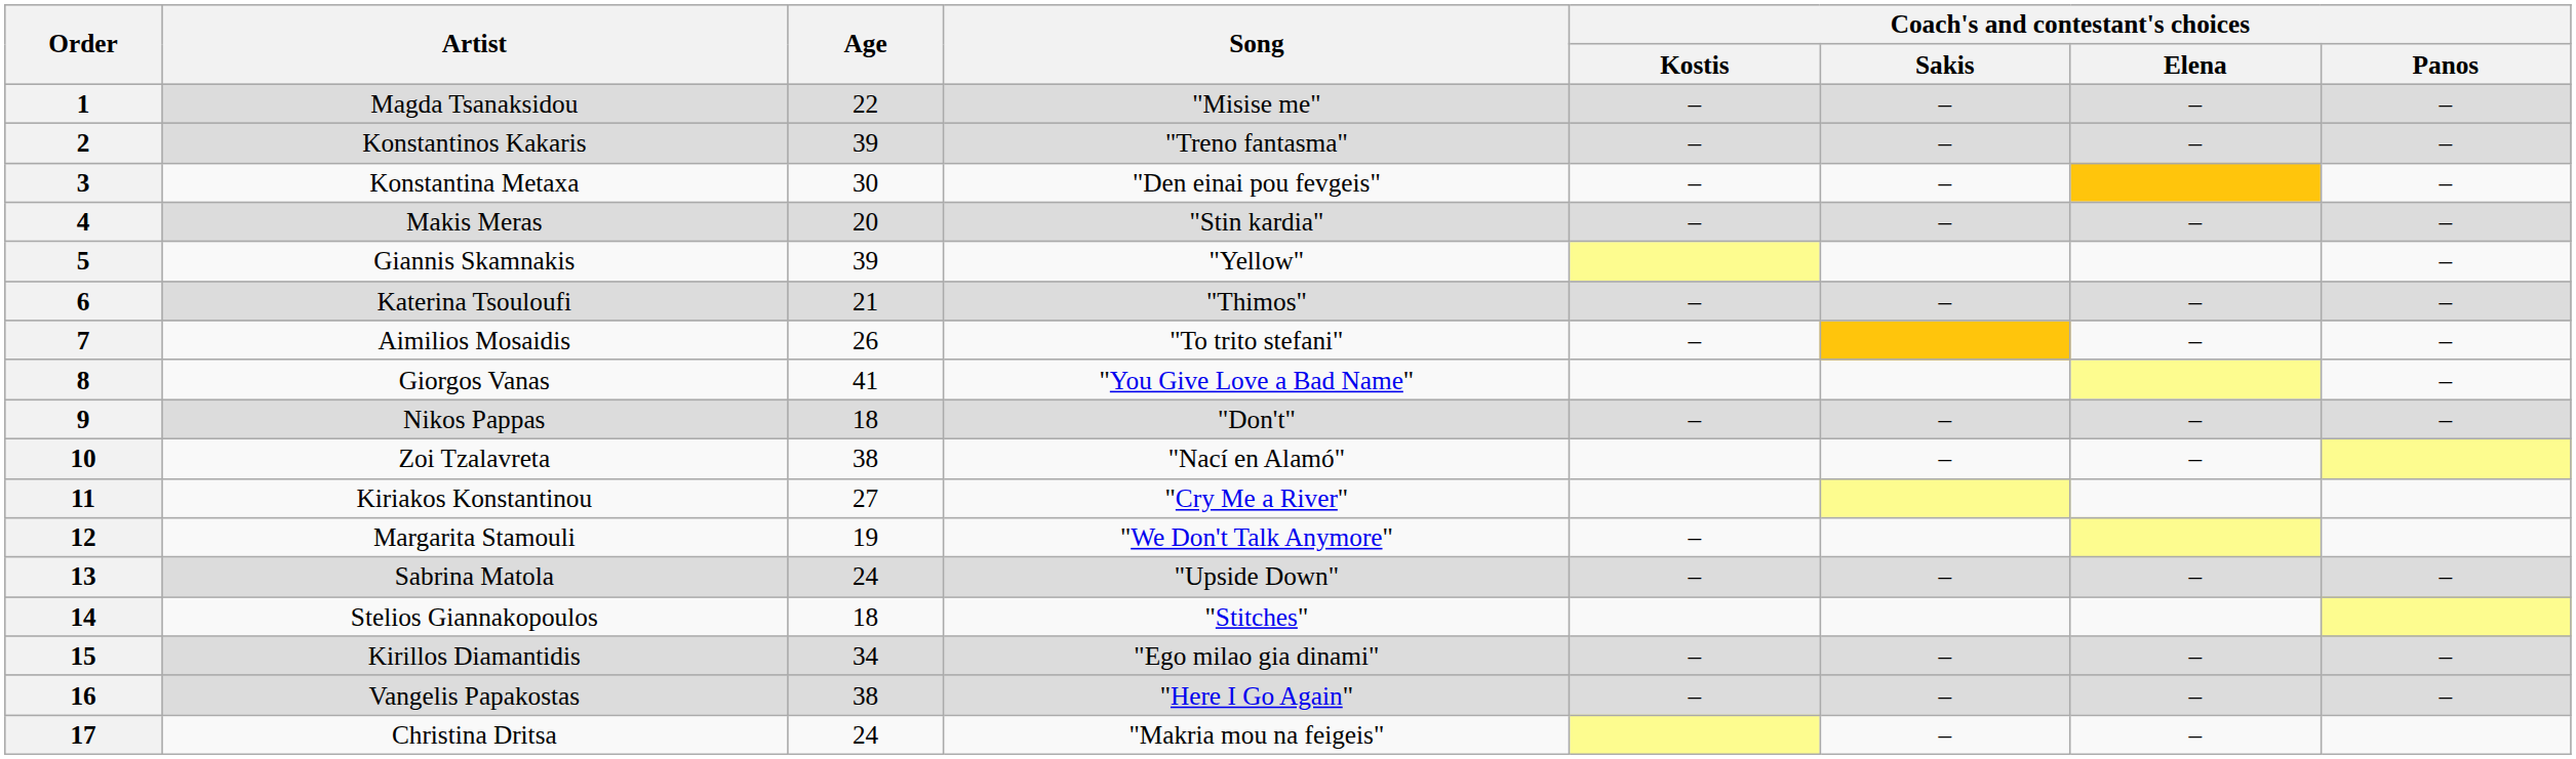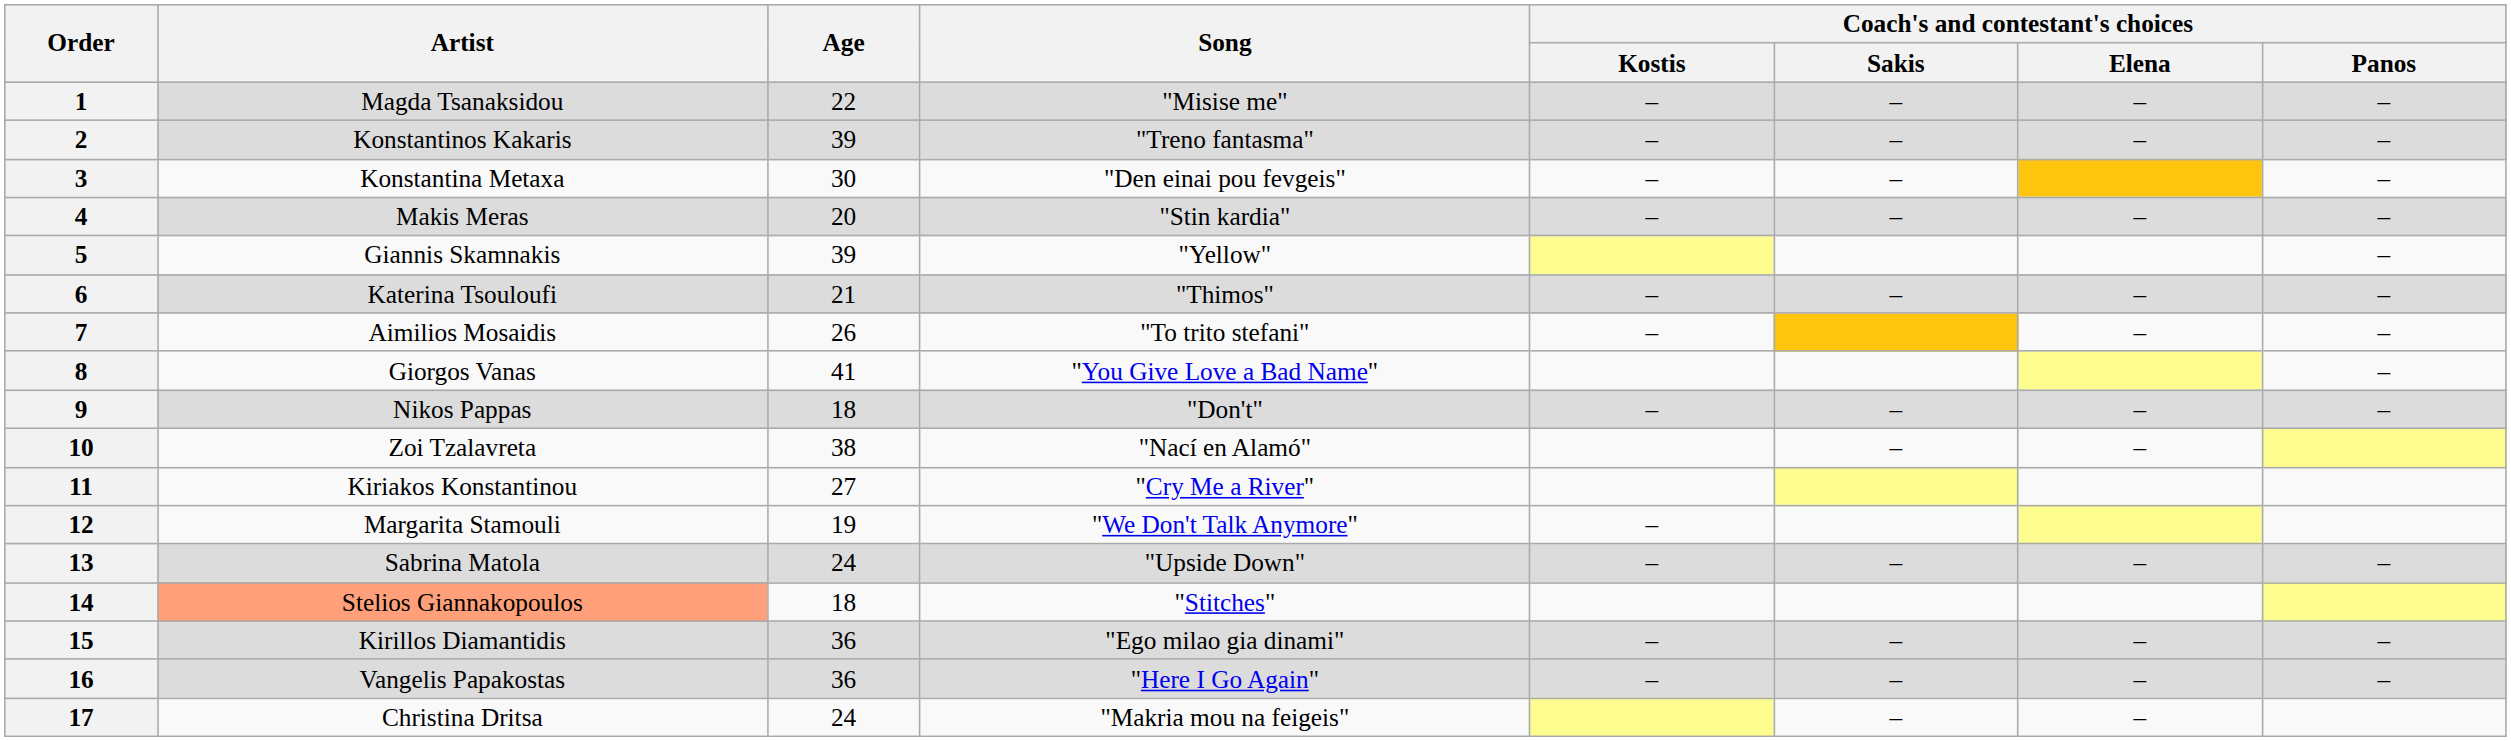 <table class="wikitable" style="text-align:center; line-height:17px; width:100%;">
 <tr>
 <th scope="col" rowspan="2" width="05%">Order</th>
 <th scope="col" rowspan="2" width="20%">Artist</th>
 <th scope="col" rowspan="2" width="05%">Age</th>
 <th scope="col" rowspan="2" width="20%">Song</th>
 <th scope="col" colspan="4" width="32%">Coach's and contestant's choices</th>
 </tr>
 <tr>
 <th width="08%">Kostis</th>
 <th width="08%">Sakis</th>
 <th width="08%">Elena</th>
 <th width="08%">Panos</th>
 </tr>
 <tr style="background: #DCDCDC;" |>
 <th>1</th>
 <td>Magda Tsanaksidou</td>
 <td>22</td>
 <td>"Misise me"</td>
 <td>–</td>
 <td>–</td>
 <td>–</td>
 <td>–</td>
 </tr>
 <tr style="background: #DCDCDC;" |>
 <th>2</th>
 <td>Konstantinos Kakaris</td>
 <td>39</td>
 <td>"Treno fantasma"</td>
 <td>–</td>
 <td>–</td>
 <td>–</td>
 <td>–</td>
 </tr>
 <tr>
 <th>3</th>
 <td>Konstantina Metaxa</td>
 <td>30</td>
 <td>"Den einai pou fevgeis"</td>
 <td>–</td>
 <td>–</td>
 <td style="background: #FFC50C;"></td>
 <td>–</td>
 </tr>
 <tr style="background: #DCDCDC;" |>
 <th>4</th>
 <td>Makis Meras</td>
 <td>20</td>
 <td>"Stin kardia"</td>
 <td>–</td>
 <td>–</td>
 <td>–</td>
 <td>–</td>
 </tr>
 <tr>
 <th>5</th>
 <td>Giannis Skamnakis</td>
 <td>39</td>
 <td>"Yellow"</td>
 <td style="background: #fdfc8f;"></td>
 <td></td>
 <td></td>
 <td>–</td>
 </tr>
 <tr style="background: #DCDCDC;" |>
 <th>6</th>
 <td>Katerina Tsouloufi</td>
 <td>21</td>
 <td>"Thimos"</td>
 <td>–</td>
 <td>–</td>
 <td>–</td>
 <td>–</td>
 </tr>
 <tr>
 <th>7</th>
 <td>Aimilios Mosaidis</td>
 <td>26</td>
 <td>"To trito stefani"</td>
 <td>–</td>
 <td style="background: #FFC50C;"></td>
 <td>–</td>
 <td>–</td>
 </tr>
 <tr>
 <th>8</th>
 <td>Giorgos Vanas</td>
 <td>41</td>
 <td>"<a href='#'>You Give Love a Bad Name</a>"</td>
 <td></td>
 <td></td>
 <td style="background: #fdfc8f;"></td>
 <td>–</td>
 </tr>
 <tr style="background: #DCDCDC;" |>
 <th>9</th>
 <td>Nikos Pappas</td>
 <td>18</td>
 <td>"Don't"</td>
 <td>–</td>
 <td>–</td>
 <td>–</td>
 <td>–</td>
 </tr>
 <tr>
 <th>10</th>
 <td>Zoi Tzalavreta</td>
 <td>38</td>
 <td>"Nací en Alamó"</td>
 <td></td>
 <td>–</td>
 <td>–</td>
 <td style="background: #fdfc8f;"></td>
 </tr>
 <tr>
 <th>11</th>
 <td>Kiriakos Konstantinou</td>
 <td>27</td>
 <td>"<a href='#'>Cry Me a River</a>"</td>
 <td></td>
 <td style="background: #fdfc8f;"></td>
 <td></td>
 <td></td>
 </tr>
 <tr>
 <th>12</th>
 <td>Margarita Stamouli</td>
 <td>19</td>
 <td>"<a href='#'>We Don't Talk Anymore</a>"</td>
 <td>–</td>
 <td></td>
 <td style="background: #fdfc8f;"></td>
 <td></td>
 </tr>
 <tr style="background: #DCDCDC;" |>
 <th>13</th>
 <td>Sabrina Matola</td>
 <td>24</td>
 <td>"Upside Down"</td>
 <td>–</td>
 <td>–</td>
 <td>–</td>
 <td>–</td>
 </tr>
 <tr>
 <th>14</th>
-<td>Stelios Giannakopoulos</td>
+<td style="background: lightsalmon;">Stelios Giannakopoulos</td>
 <td>18</td>
 <td>"<a href='#'>Stitches</a>"</td>
 <td></td>
 <td></td>
 <td></td>
 <td style="background: #fdfc8f;"></td>
 </tr>
 <tr style="background: #DCDCDC;" |>
 <th>15</th>
 <td>Kirillos Diamantidis</td>
-<td>34</td>
+<td>36</td>
 <td>"Ego milao gia dinami"</td>
 <td>–</td>
 <td>–</td>
 <td>–</td>
 <td>–</td>
 </tr>
 <tr style="background: #DCDCDC;" |>
 <th>16</th>
 <td>Vangelis Papakostas</td>
-<td>38</td>
+<td>36</td>
 <td>"<a href='#'>Here I Go Again</a>"</td>
 <td>–</td>
 <td>–</td>
 <td>–</td>
 <td>–</td>
 </tr>
 <tr>
 <th>17</th>
 <td>Christina Dritsa</td>
 <td>24</td>
 <td>"Makria mou na feigeis"</td>
 <td style="background: #fdfc8f;"></td>
 <td>–</td>
 <td>–</td>
 <td></td>
 </tr>
 </table>
